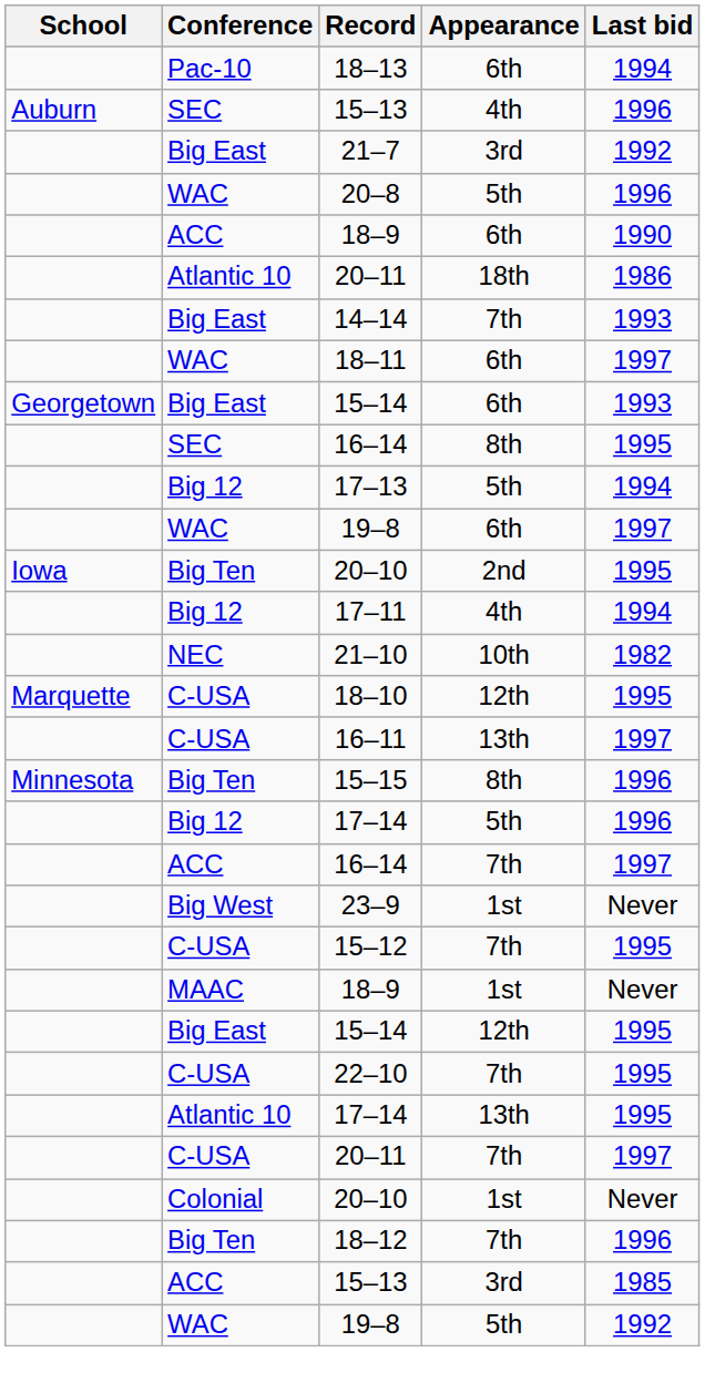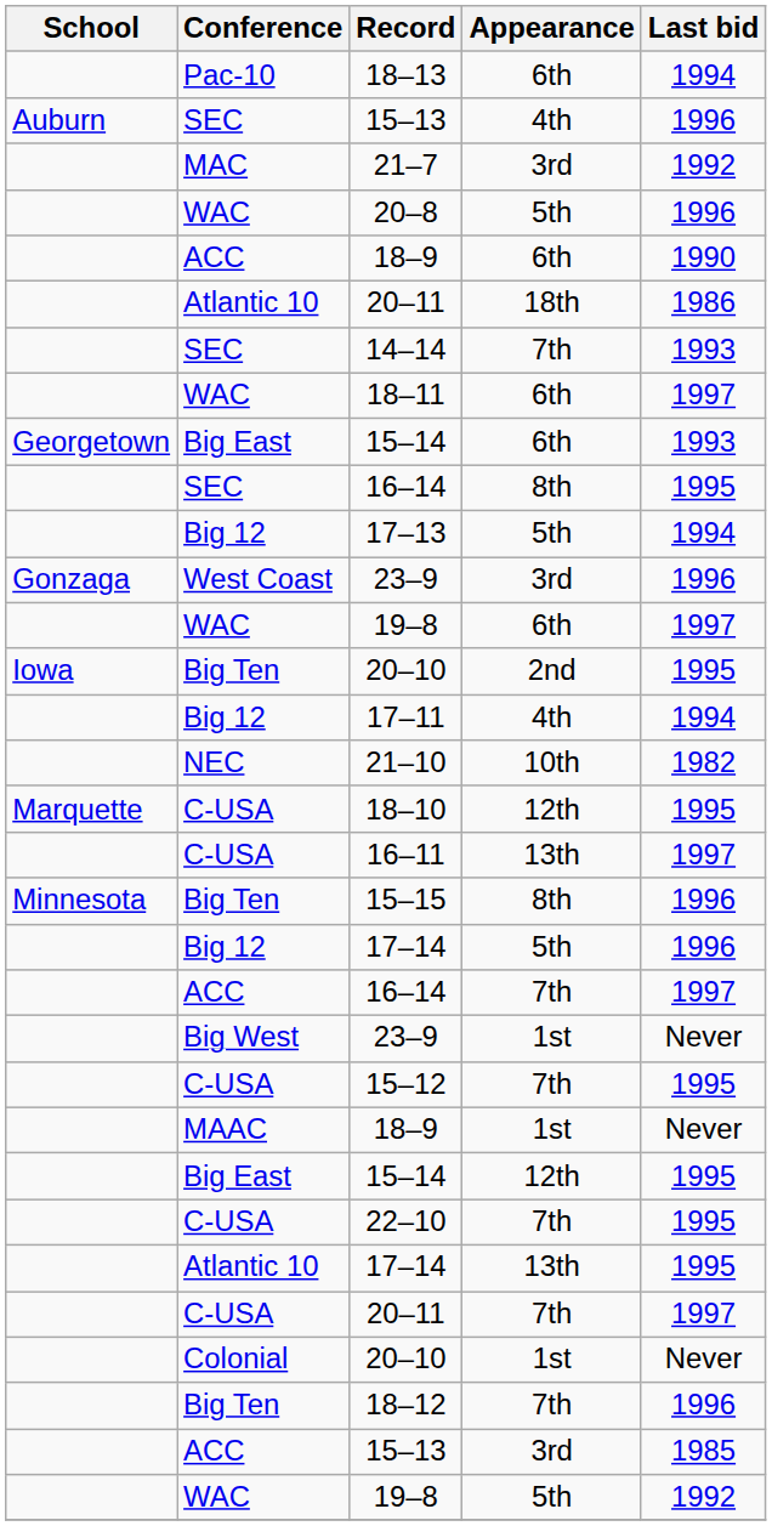 <table class="wikitable sortable" style="text-align: center;">
 <tr>
 <th>School</th>
 <th>Conference</th>
 <th>Record</th>
 <th>Appearance</th>
 <th>Last bid</th>
 </tr>
 <tr>
 <td align=left></td>
 <td align=left><a href='#'>Pac-10</a></td>
 <td>18–13</td>
 <td>6th</td>
 <td><a href='#'>1994</a></td>
 </tr>
 <tr>
 <td align=left><a href='#'>Auburn</a></td>
 <td align=left><a href='#'>SEC</a></td>
 <td>15–13</td>
 <td>4th</td>
 <td><a href='#'>1996</a></td>
 </tr>
 <tr>
 <td align=left></td>
-<td align=left><a href='#'>Big East</a></td>
+<td align=left><a href='#'>MAC</a></td>
 <td>21–7</td>
 <td>3rd</td>
 <td><a href='#'>1992</a></td>
 </tr>
 <tr>
 <td align=left></td>
 <td align=left><a href='#'>WAC</a></td>
 <td>20–8</td>
 <td>5th</td>
 <td><a href='#'>1996</a></td>
 </tr>
 <tr>
 <td align=left></td>
 <td align=left><a href='#'>ACC</a></td>
 <td>18–9</td>
 <td>6th</td>
 <td><a href='#'>1990</a></td>
 </tr>
 <tr>
 <td align=left></td>
 <td align=left><a href='#'>Atlantic 10</a></td>
 <td>20–11</td>
 <td>18th</td>
 <td><a href='#'>1986</a></td>
 </tr>
 <tr>
 <td align=left></td>
-<td align=left><a href='#'>Big East</a></td>
+<td align=left><a href='#'>SEC</a></td>
 <td>14–14</td>
 <td>7th</td>
 <td><a href='#'>1993</a></td>
 </tr>
 <tr>
 <td align=left></td>
 <td align=left><a href='#'>WAC</a></td>
 <td>18–11</td>
 <td>6th</td>
 <td><a href='#'>1997</a></td>
 </tr>
 <tr>
 <td align=left><a href='#'>Georgetown</a></td>
 <td align=left><a href='#'>Big East</a></td>
 <td>15–14</td>
 <td>6th</td>
 <td><a href='#'>1993</a></td>
 </tr>
 <tr>
 <td align=left></td>
 <td align=left><a href='#'>SEC</a></td>
 <td>16–14</td>
 <td>8th</td>
 <td><a href='#'>1995</a></td>
 </tr>
 <tr>
 <td align=left></td>
 <td align=left><a href='#'>Big 12</a></td>
 <td>17–13</td>
 <td>5th</td>
 <td><a href='#'>1994</a></td>
+</tr>
+<tr>
+<td align=left><a href='#'>Gonzaga</a></td>
+<td align=left><a href='#'>West Coast</a></td>
+<td>23–9</td>
+<td>3rd</td>
+<td><a href='#'>1996</a></td>
 </tr>
 <tr>
 <td align=left></td>
 <td align=left><a href='#'>WAC</a></td>
 <td>19–8</td>
 <td>6th</td>
 <td><a href='#'>1997</a></td>
 </tr>
 <tr>
 <td align=left><a href='#'>Iowa</a></td>
 <td align=left><a href='#'>Big Ten</a></td>
 <td>20–10</td>
 <td>2nd</td>
 <td><a href='#'>1995</a></td>
 </tr>
 <tr>
 <td align=left></td>
 <td align=left><a href='#'>Big 12</a></td>
 <td>17–11</td>
 <td>4th</td>
 <td><a href='#'>1994</a></td>
 </tr>
 <tr>
 <td align=left></td>
 <td align=left><a href='#'>NEC</a></td>
 <td>21–10</td>
 <td>10th</td>
 <td><a href='#'>1982</a></td>
 </tr>
 <tr>
 <td align=left><a href='#'>Marquette</a></td>
 <td align=left><a href='#'>C-USA</a></td>
 <td>18–10</td>
 <td>12th</td>
 <td><a href='#'>1995</a></td>
 </tr>
 <tr>
 <td align=left></td>
 <td align=left><a href='#'>C-USA</a></td>
 <td>16–11</td>
 <td>13th</td>
 <td><a href='#'>1997</a></td>
 </tr>
 <tr>
 <td align=left><a href='#'>Minnesota</a></td>
 <td align=left><a href='#'>Big Ten</a></td>
 <td>15–15</td>
 <td>8th</td>
 <td><a href='#'>1996</a></td>
 </tr>
 <tr>
 <td align=left></td>
 <td align=left><a href='#'>Big 12</a></td>
 <td>17–14</td>
 <td>5th</td>
 <td><a href='#'>1996</a></td>
 </tr>
 <tr>
 <td align=left></td>
 <td align=left><a href='#'>ACC</a></td>
 <td>16–14</td>
 <td>7th</td>
 <td><a href='#'>1997</a></td>
 </tr>
 <tr>
 <td align=left></td>
 <td align=left><a href='#'>Big West</a></td>
 <td>23–9</td>
 <td>1st</td>
 <td>Never</td>
 </tr>
 <tr>
 <td align=left></td>
 <td align=left><a href='#'>C-USA</a></td>
 <td>15–12</td>
 <td>7th</td>
 <td><a href='#'>1995</a></td>
 </tr>
 <tr>
 <td align=left></td>
 <td align=left><a href='#'>MAAC</a></td>
 <td>18–9</td>
 <td>1st</td>
 <td>Never</td>
 </tr>
 <tr>
 <td align=left></td>
 <td align=left><a href='#'>Big East</a></td>
 <td>15–14</td>
 <td>12th</td>
 <td><a href='#'>1995</a></td>
 </tr>
 <tr>
 <td align=left></td>
 <td align=left><a href='#'>C-USA</a></td>
 <td>22–10</td>
 <td>7th</td>
 <td><a href='#'>1995</a></td>
 </tr>
 <tr>
 <td align=left></td>
 <td align=left><a href='#'>Atlantic 10</a></td>
 <td>17–14</td>
 <td>13th</td>
 <td><a href='#'>1995</a></td>
 </tr>
 <tr>
 <td align=left></td>
 <td align=left><a href='#'>C-USA</a></td>
 <td>20–11</td>
 <td>7th</td>
 <td><a href='#'>1997</a></td>
 </tr>
 <tr>
 <td align=left></td>
 <td align=left><a href='#'>Colonial</a></td>
 <td>20–10</td>
 <td>1st</td>
 <td>Never</td>
 </tr>
 <tr>
 <td align=left></td>
 <td align=left><a href='#'>Big Ten</a></td>
 <td>18–12</td>
 <td>7th</td>
 <td><a href='#'>1996</a></td>
 </tr>
 <tr>
 <td align=left></td>
 <td align=left><a href='#'>ACC</a></td>
 <td>15–13</td>
 <td>3rd</td>
 <td><a href='#'>1985</a></td>
 </tr>
 <tr>
 <td align=left></td>
 <td align=left><a href='#'>WAC</a></td>
 <td>19–8</td>
 <td>5th</td>
 <td><a href='#'>1992</a></td>
 </tr>
 <tr>
 </tr>
 </table>
